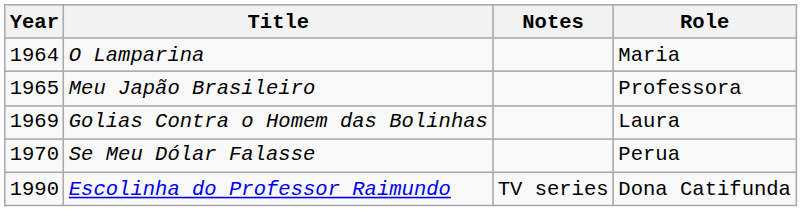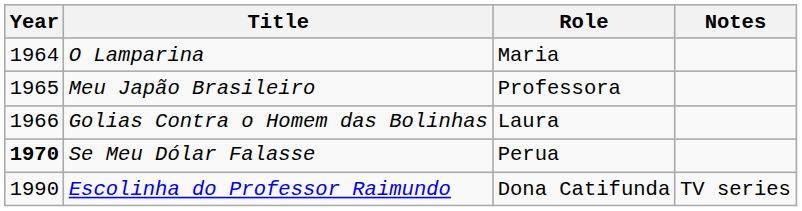 <table class="wikitable">
 <tr>
 <th>Year</th>
 <th>Title</th>
+<th>Role</th>
 <th>Notes</th>
-<th>Role</th>
 </tr>
 <tr>
 <td>1964</td>
 <td><em>O Lamparina</em></td>
+<td>Maria</td>
 <td></td>
-<td>Maria</td>
 </tr>
 <tr>
 <td>1965</td>
 <td><em>Meu Japão Brasileiro</em></td>
+<td>Professora</td>
 <td></td>
-<td>Professora</td>
 </tr>
 <tr>
-<td>1969</td>
+<td>1966</td>
 <td><em>Golias Contra o Homem das Bolinhas</em></td>
+<td>Laura</td>
 <td></td>
-<td>Laura</td>
 </tr>
 <tr>
-<td>1970</td>
+<td><strong>1970</strong></td>
 <td><em>Se Meu Dólar Falasse</em></td>
+<td>Perua</td>
 <td></td>
-<td>Perua</td>
 </tr>
 <tr>
 <td>1990</td>
 <td><em><a href='#'>Escolinha do Professor Raimundo</a></em></td>
+<td>Dona Catifunda</td>
 <td>TV series</td>
-<td>Dona Catifunda</td>
 </tr>
 </table>
